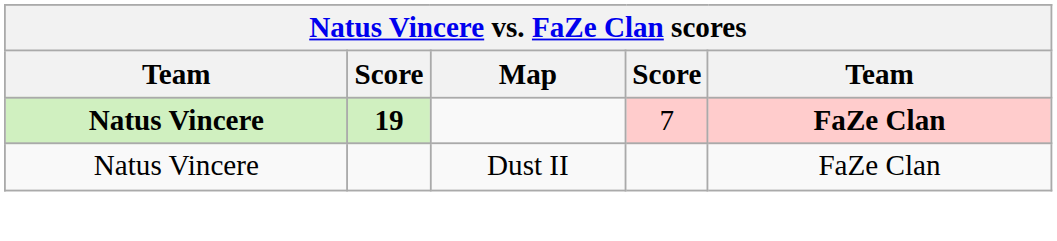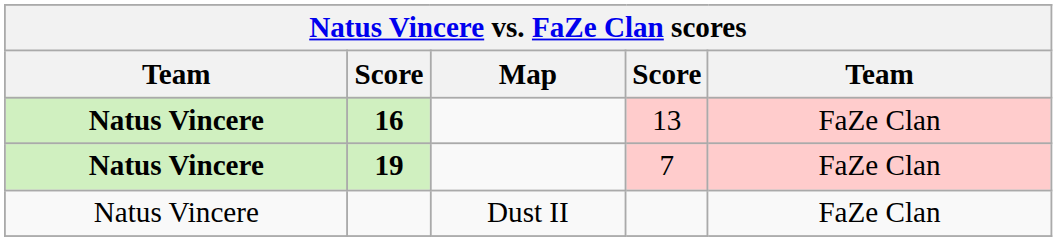 <table class="wikitable" style="text-align: center;">
 <tr>
 <th colspan=5><a href='#'>Natus Vincere</a> vs.  <a href='#'>FaZe Clan</a> scores</th>
 </tr>
 <tr>
 <th width="181px">Team</th>
 <th width="20px">Score</th>
 <th width="100px">Map</th>
 <th width="20px">Score</th>
 <th width="181px">Team</th>
 </tr>
 <tr>
 <td style="background: #D0F0C0;"><strong>Natus Vincere</strong></td>
+<td style="background: #D0F0C0;"><strong>16</strong></td>
+<td></td>
+<td style="background: #FFCCCC;">13</td>
+<td style="background: #FFCCCC;">FaZe Clan</td>
+</tr>
+<tr>
+<td style="background: #D0F0C0;"><strong>Natus Vincere</strong></td>
 <td style="background: #D0F0C0;"><strong>19</strong></td>
 <td></td>
 <td style="background: #FFCCCC;">7</td>
-<td style="background: #FFCCCC;"><strong>FaZe Clan</strong></td>
+<td style="background: #FFCCCC;">FaZe Clan</td>
 </tr>
 <tr>
 <td>Natus Vincere</td>
 <td></td>
 <td>Dust II</td>
 <td></td>
 <td>FaZe Clan</td>
 </tr>
 </table>
